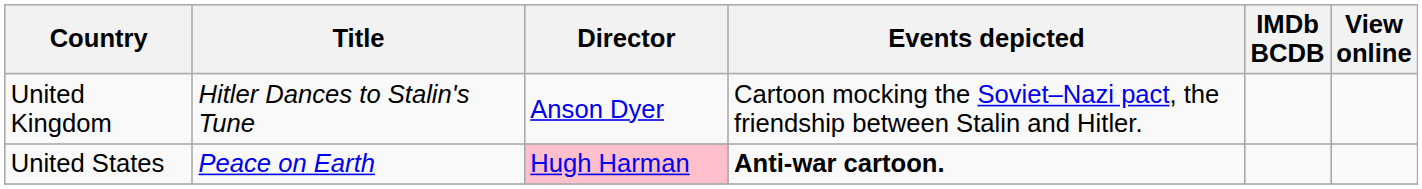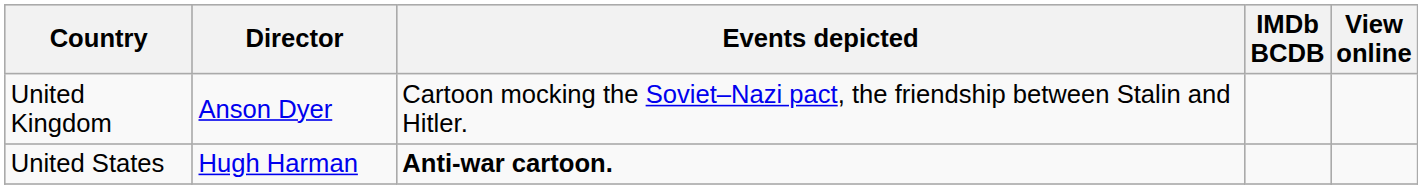 <table class="wikitable" width="100%">
 <tr>
 <th width=110>Country</th>
-<th width=200>Title</th>
 <th width=120>Director</th>
 <th>Events depicted</th>
 <th width= 10>IMDb<br>BCDB</th>
 <th>View<br>online</th>
 </tr>
 <tr>
 <td>United Kingdom</td>
-<td><em>Hitler Dances to Stalin's Tune</em></td>
 <td><a href='#'>Anson Dyer</a></td>
 <td>Cartoon mocking the <a href='#'>Soviet–Nazi pact</a>, the friendship between Stalin and Hitler.</td>
 <td></td>
 <td><br></td>
 </tr>
 <tr>
 <td>United States</td>
-<td><em><a href='#'>Peace on Earth</a></em></td>
-<td style="background: pink;"><a href='#'>Hugh Harman</a></td>
+<td><a href='#'>Hugh Harman</a></td>
 <td><strong>Anti-war cartoon.</strong></td>
 <td></td>
 <td></td>
 </tr>
 </table>
